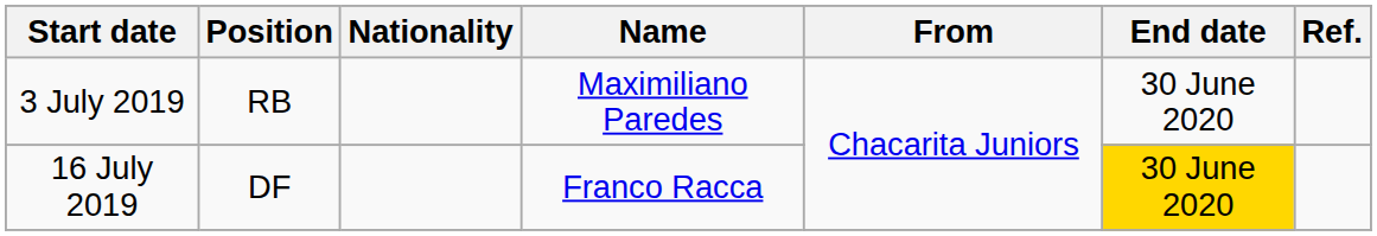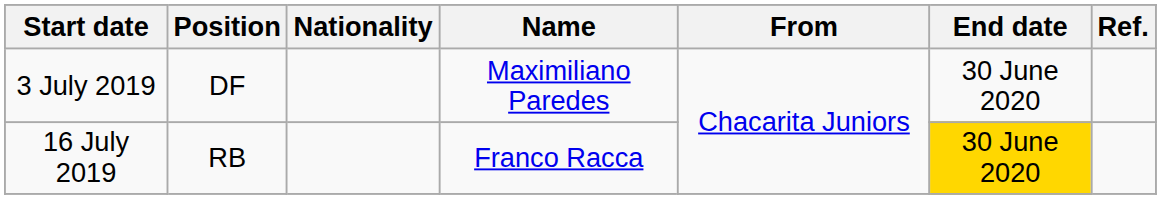 <table class="wikitable" style="text-align:center; font-size:90%; ">
 <tr>
 <th style="background:#; color:#; width:100px;">Start date</th>
 <th style="background:#; color:#; width:50px;">Position</th>
 <th style="background:#; color:#; width:50px;">Nationality</th>
 <th style="background:#; color:#; width:140px;">Name</th>
 <th style="background:#; color:#; width:155px;">From</th>
 <th style="background:#; color:#; width:100px;">End date</th>
 <th style="background:#; color:#; width:25px;">Ref.</th>
 </tr>
 <tr>
 <td>3 July 2019</td>
-<td>RB</td>
+<td>DF</td>
 <td></td>
 <td><a href='#'>Maximiliano Paredes</a></td>
 <td rowspan="2"> <a href='#'>Chacarita Juniors</a></td>
 <td>30 June 2020</td>
 <td></td>
 </tr>
 <tr>
 <td>16 July 2019</td>
-<td>DF</td>
+<td>RB</td>
 <td></td>
 <td><a href='#'>Franco Racca</a></td>
 <td style="background: gold;">30 June 2020</td>
 <td></td>
 </tr>
 </table>
